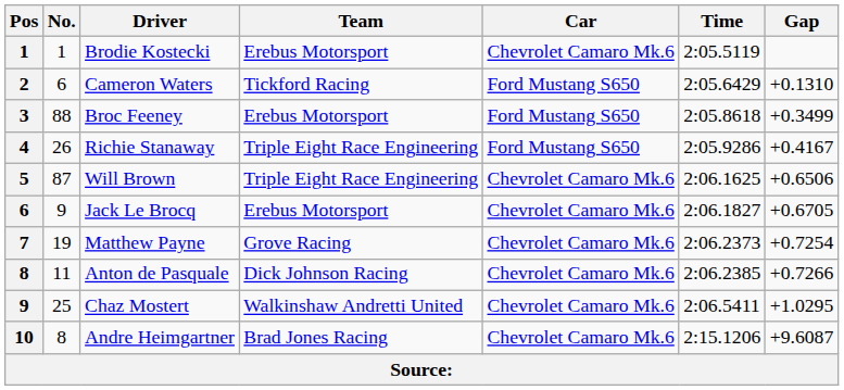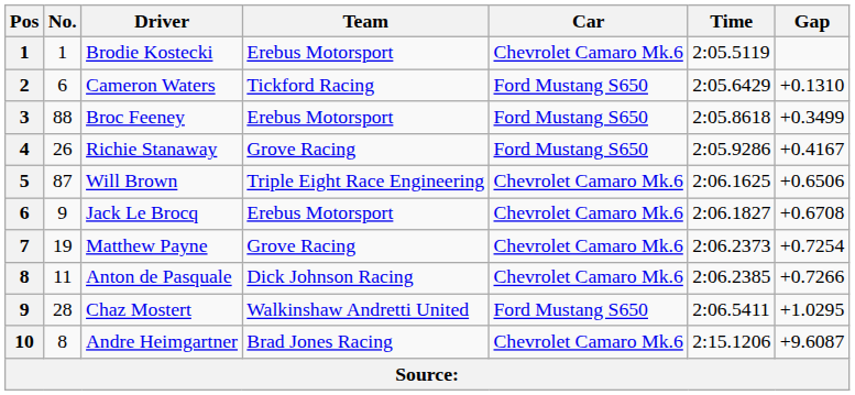 <table class="wikitable" style="font-size:85%;">
 <tr>
 <th>Pos</th>
 <th>No.</th>
 <th>Driver</th>
 <th>Team</th>
 <th>Car</th>
 <th>Time</th>
 <th>Gap</th>
 </tr>
 <tr>
 <th>1</th>
 <td align="center">1</td>
 <td> <a href='#'>Brodie Kostecki</a></td>
 <td><a href='#'>Erebus Motorsport</a></td>
 <td nowrap><a href='#'>Chevrolet Camaro Mk.6</a></td>
 <td>2:05.5119</td>
 <td></td>
 </tr>
 <tr>
 <th>2</th>
 <td align="center">6</td>
 <td> <a href='#'>Cameron Waters</a></td>
 <td><a href='#'>Tickford Racing</a></td>
 <td><a href='#'>Ford Mustang S650</a></td>
 <td>2:05.6429</td>
 <td>+0.1310</td>
 </tr>
 <tr>
 <th>3</th>
 <td align="center">88</td>
 <td> <a href='#'>Broc Feeney</a></td>
 <td><a href='#'>Erebus Motorsport</a></td>
 <td><a href='#'>Ford Mustang S650</a></td>
 <td>2:05.8618</td>
 <td>+0.3499</td>
 </tr>
 <tr>
 <th>4</th>
 <td align="center">26</td>
 <td> <a href='#'>Richie Stanaway</a></td>
-<td nowrap><a href='#'>Triple Eight Race Engineering</a></td>
+<td><a href='#'>Grove Racing</a></td>
 <td><a href='#'>Ford Mustang S650</a></td>
 <td>2:05.9286</td>
 <td>+0.4167</td>
 </tr>
 <tr>
 <th>5</th>
 <td align="center">87</td>
 <td> <a href='#'>Will Brown</a></td>
 <td><a href='#'>Triple Eight Race Engineering</a></td>
 <td><a href='#'>Chevrolet Camaro Mk.6</a></td>
 <td>2:06.1625</td>
 <td>+0.6506</td>
 </tr>
 <tr>
 <th>6</th>
 <td align="center">9</td>
 <td> <a href='#'>Jack Le Brocq</a></td>
 <td><a href='#'>Erebus Motorsport</a></td>
 <td><a href='#'>Chevrolet Camaro Mk.6</a></td>
 <td>2:06.1827</td>
-<td>+0.6705</td>
+<td>+0.6708</td>
 </tr>
 <tr>
 <th>7</th>
 <td align="center">19</td>
 <td> <a href='#'>Matthew Payne</a></td>
 <td><a href='#'>Grove Racing</a></td>
 <td><a href='#'>Chevrolet Camaro Mk.6</a></td>
 <td>2:06.2373</td>
 <td>+0.7254</td>
 </tr>
 <tr>
 <th>8</th>
 <td align="center">11</td>
 <td nowrap> <a href='#'>Anton de Pasquale</a></td>
 <td><a href='#'>Dick Johnson Racing</a></td>
 <td><a href='#'>Chevrolet Camaro Mk.6</a></td>
 <td>2:06.2385</td>
 <td>+0.7266</td>
 </tr>
 <tr>
 <th>9</th>
-<td align="center">25</td>
+<td align="center">28</td>
 <td> <a href='#'>Chaz Mostert</a></td>
 <td><a href='#'>Walkinshaw Andretti United</a></td>
-<td><a href='#'>Chevrolet Camaro Mk.6</a></td>
+<td><a href='#'>Ford Mustang S650</a></td>
 <td>2:06.5411</td>
 <td>+1.0295</td>
 </tr>
 <tr>
 <th>10</th>
 <td align="center">8</td>
 <td> <a href='#'>Andre Heimgartner</a></td>
 <td><a href='#'>Brad Jones Racing</a></td>
 <td><a href='#'>Chevrolet Camaro Mk.6</a></td>
 <td>2:15.1206</td>
 <td>+9.6087</td>
 </tr>
 <tr>
 <th colspan="7">Source:</th>
 </tr>
 </table>
